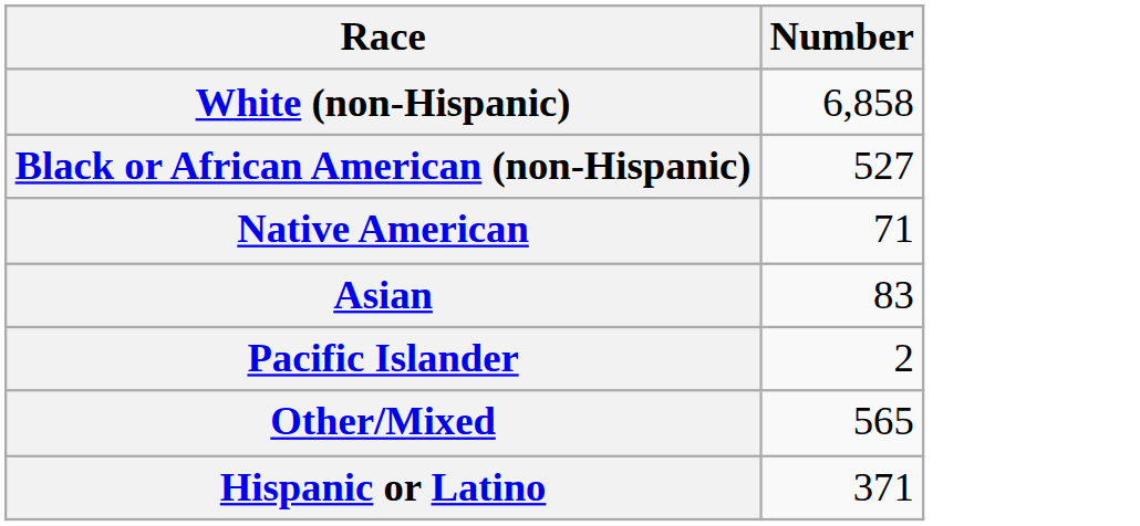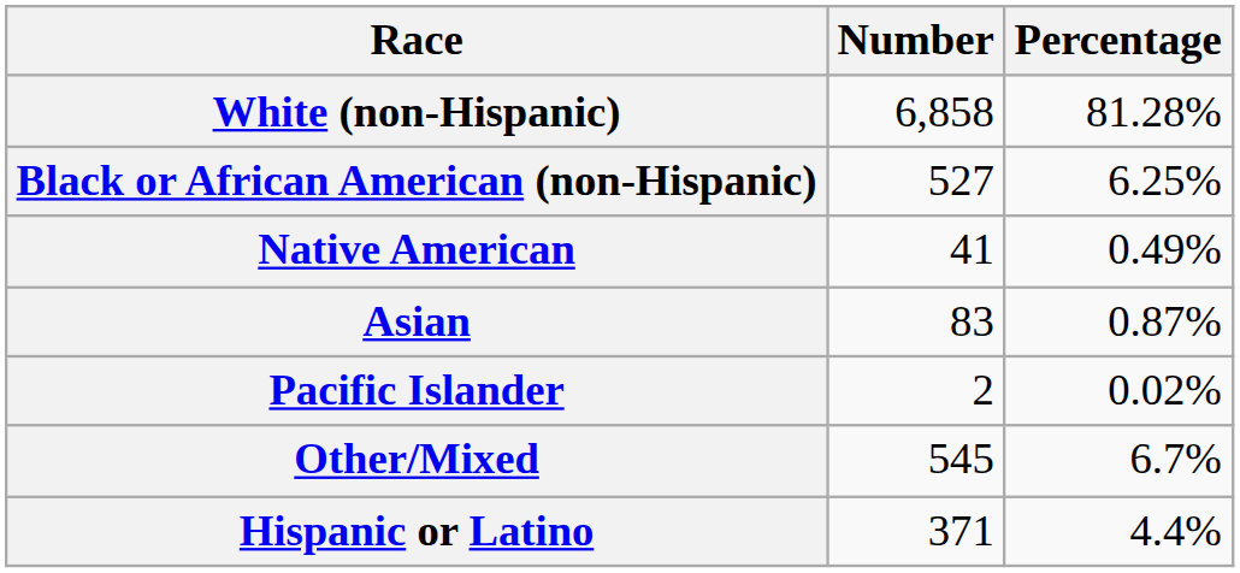 <table class="wikitable" style="text-align:right">
 <tr>
 <th scope="col">Race</th>
 <th scope="col">Number</th>
+<th scope="col">Percentage</th>
 </tr>
 <tr>
 <th scope="row"><a href='#'>White</a> (non-Hispanic)</th>
 <td>6,858</td>
+<td>81.28%</td>
 </tr>
 <tr>
 <th scope="row"><a href='#'>Black or African American</a> (non-Hispanic)</th>
 <td>527</td>
+<td>6.25%</td>
 </tr>
 <tr>
 <th scope="row"><a href='#'>Native American</a></th>
-<td>71</td>
+<td>41</td>
+<td>0.49%</td>
 </tr>
 <tr>
 <th scope="row"><a href='#'>Asian</a></th>
 <td>83</td>
+<td>0.87%</td>
 </tr>
 <tr>
 <th scope="row"><a href='#'>Pacific Islander</a></th>
 <td>2</td>
+<td>0.02%</td>
 </tr>
 <tr>
 <th scope="row"><a href='#'>Other/Mixed</a></th>
-<td>565</td>
+<td>545</td>
+<td>6.7%</td>
 </tr>
 <tr>
 <th scope="row"><a href='#'>Hispanic</a> or <a href='#'>Latino</a></th>
 <td>371</td>
+<td>4.4%</td>
 </tr>
 </table>
